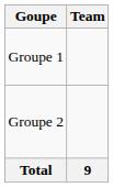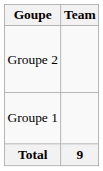 <table class="wikitable">
 <tr>
 <th>Goupe</th>
 <th>Team</th>
 </tr>
 <tr>
+<td>Groupe 2</td>
+<td><br><br><br> <br></td>
+</tr>
+<tr>
 <td>Groupe 1</td>
 <td><br><br><br></td>
-</tr>
-<tr>
-<td>Groupe 2</td>
-<td><br><br><br> <br></td>
 </tr>
 <tr>
 <th>Total</th>
 <th>9</th>
 </tr>
 </table>
